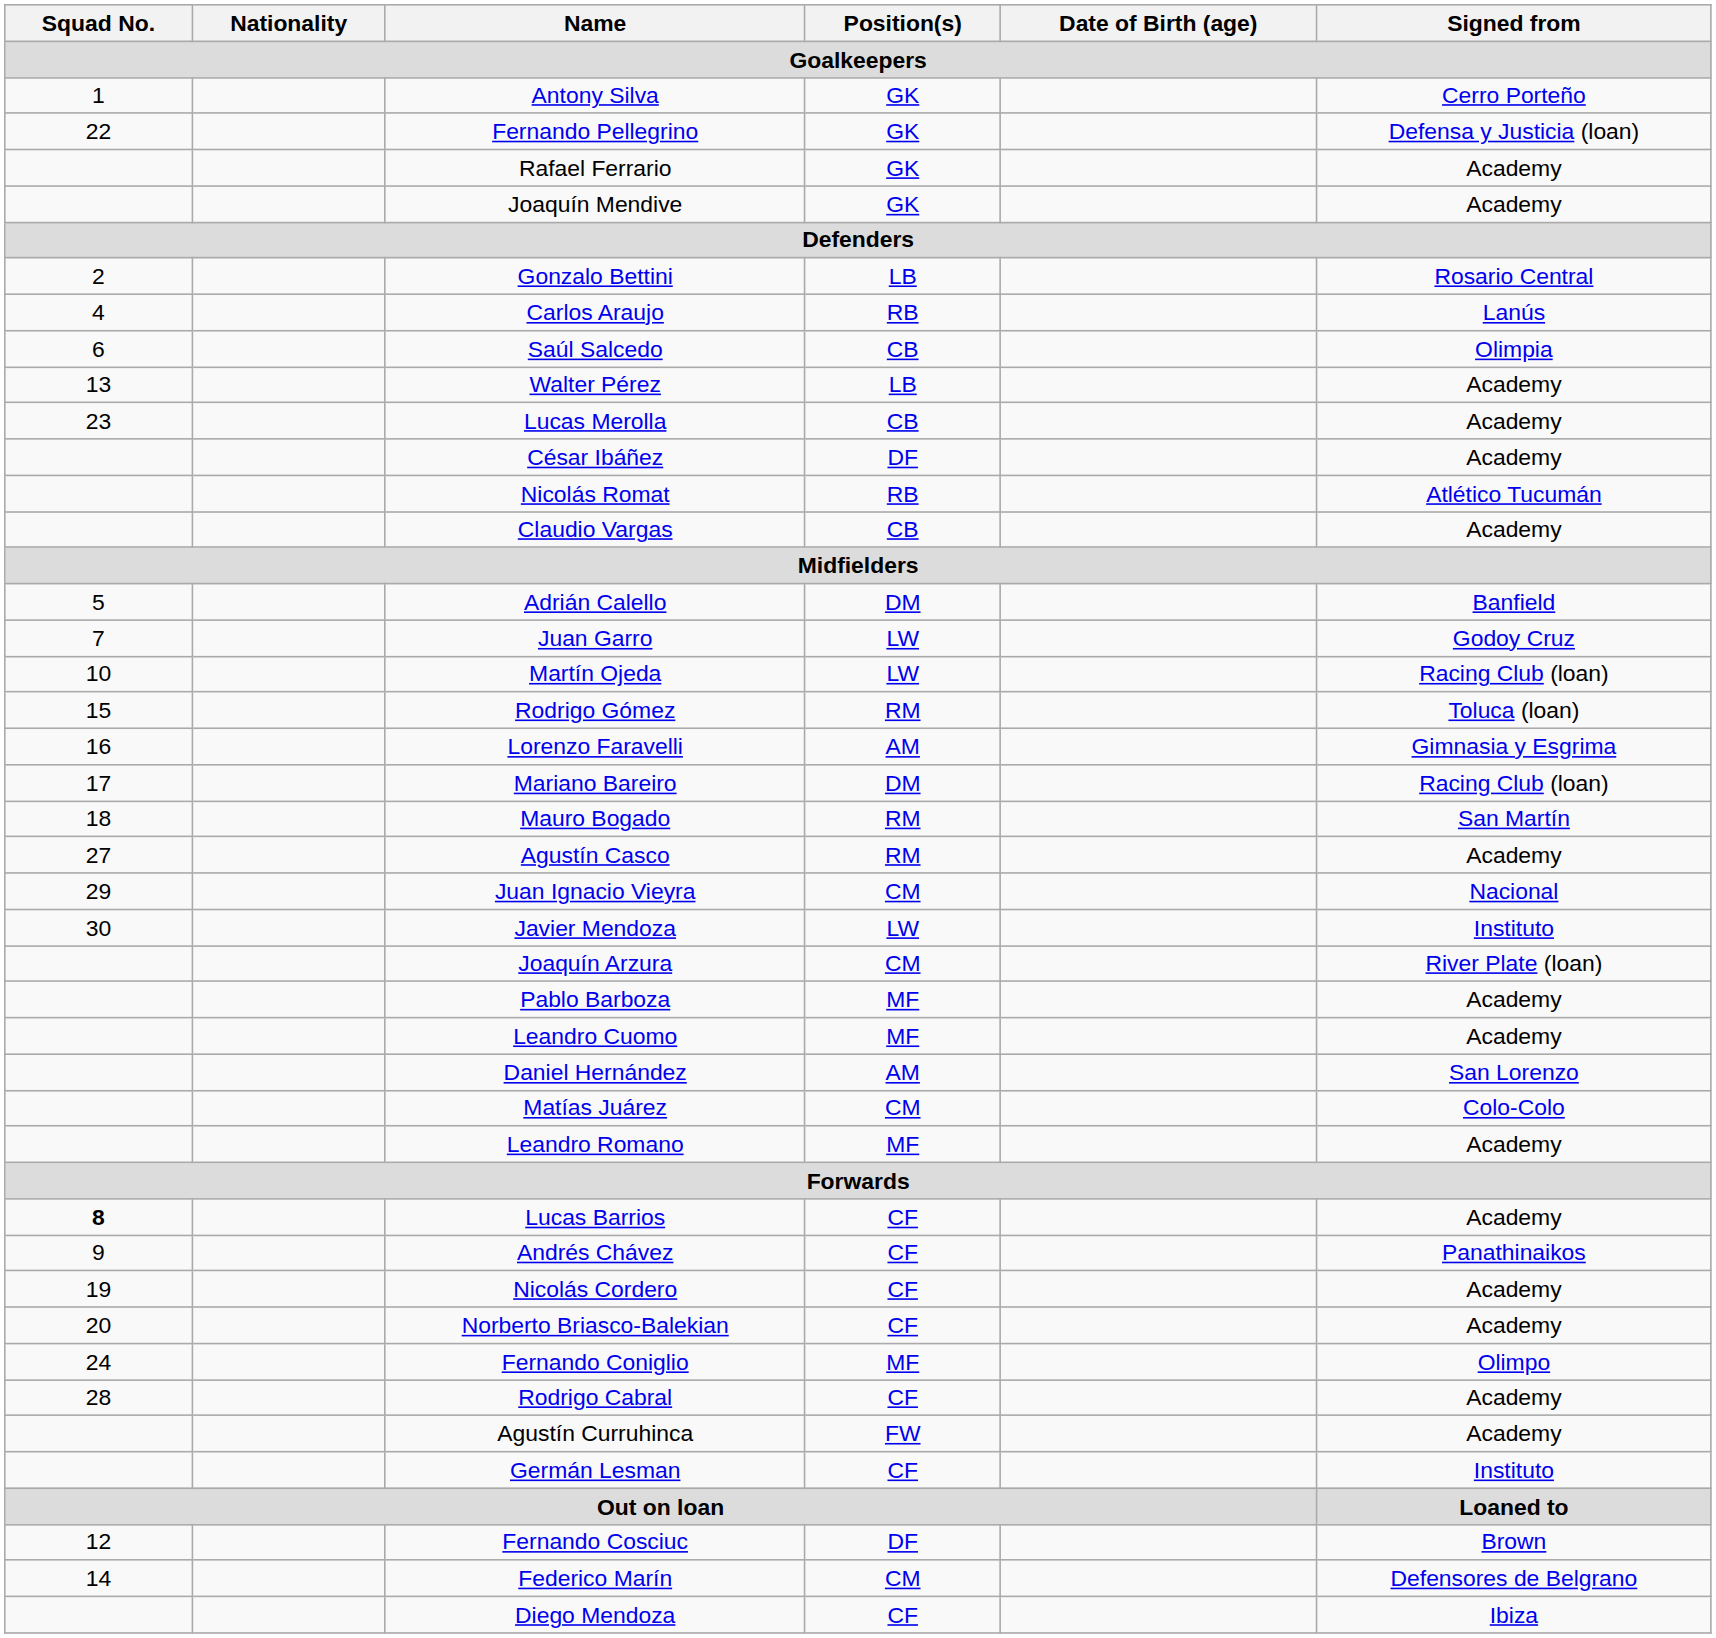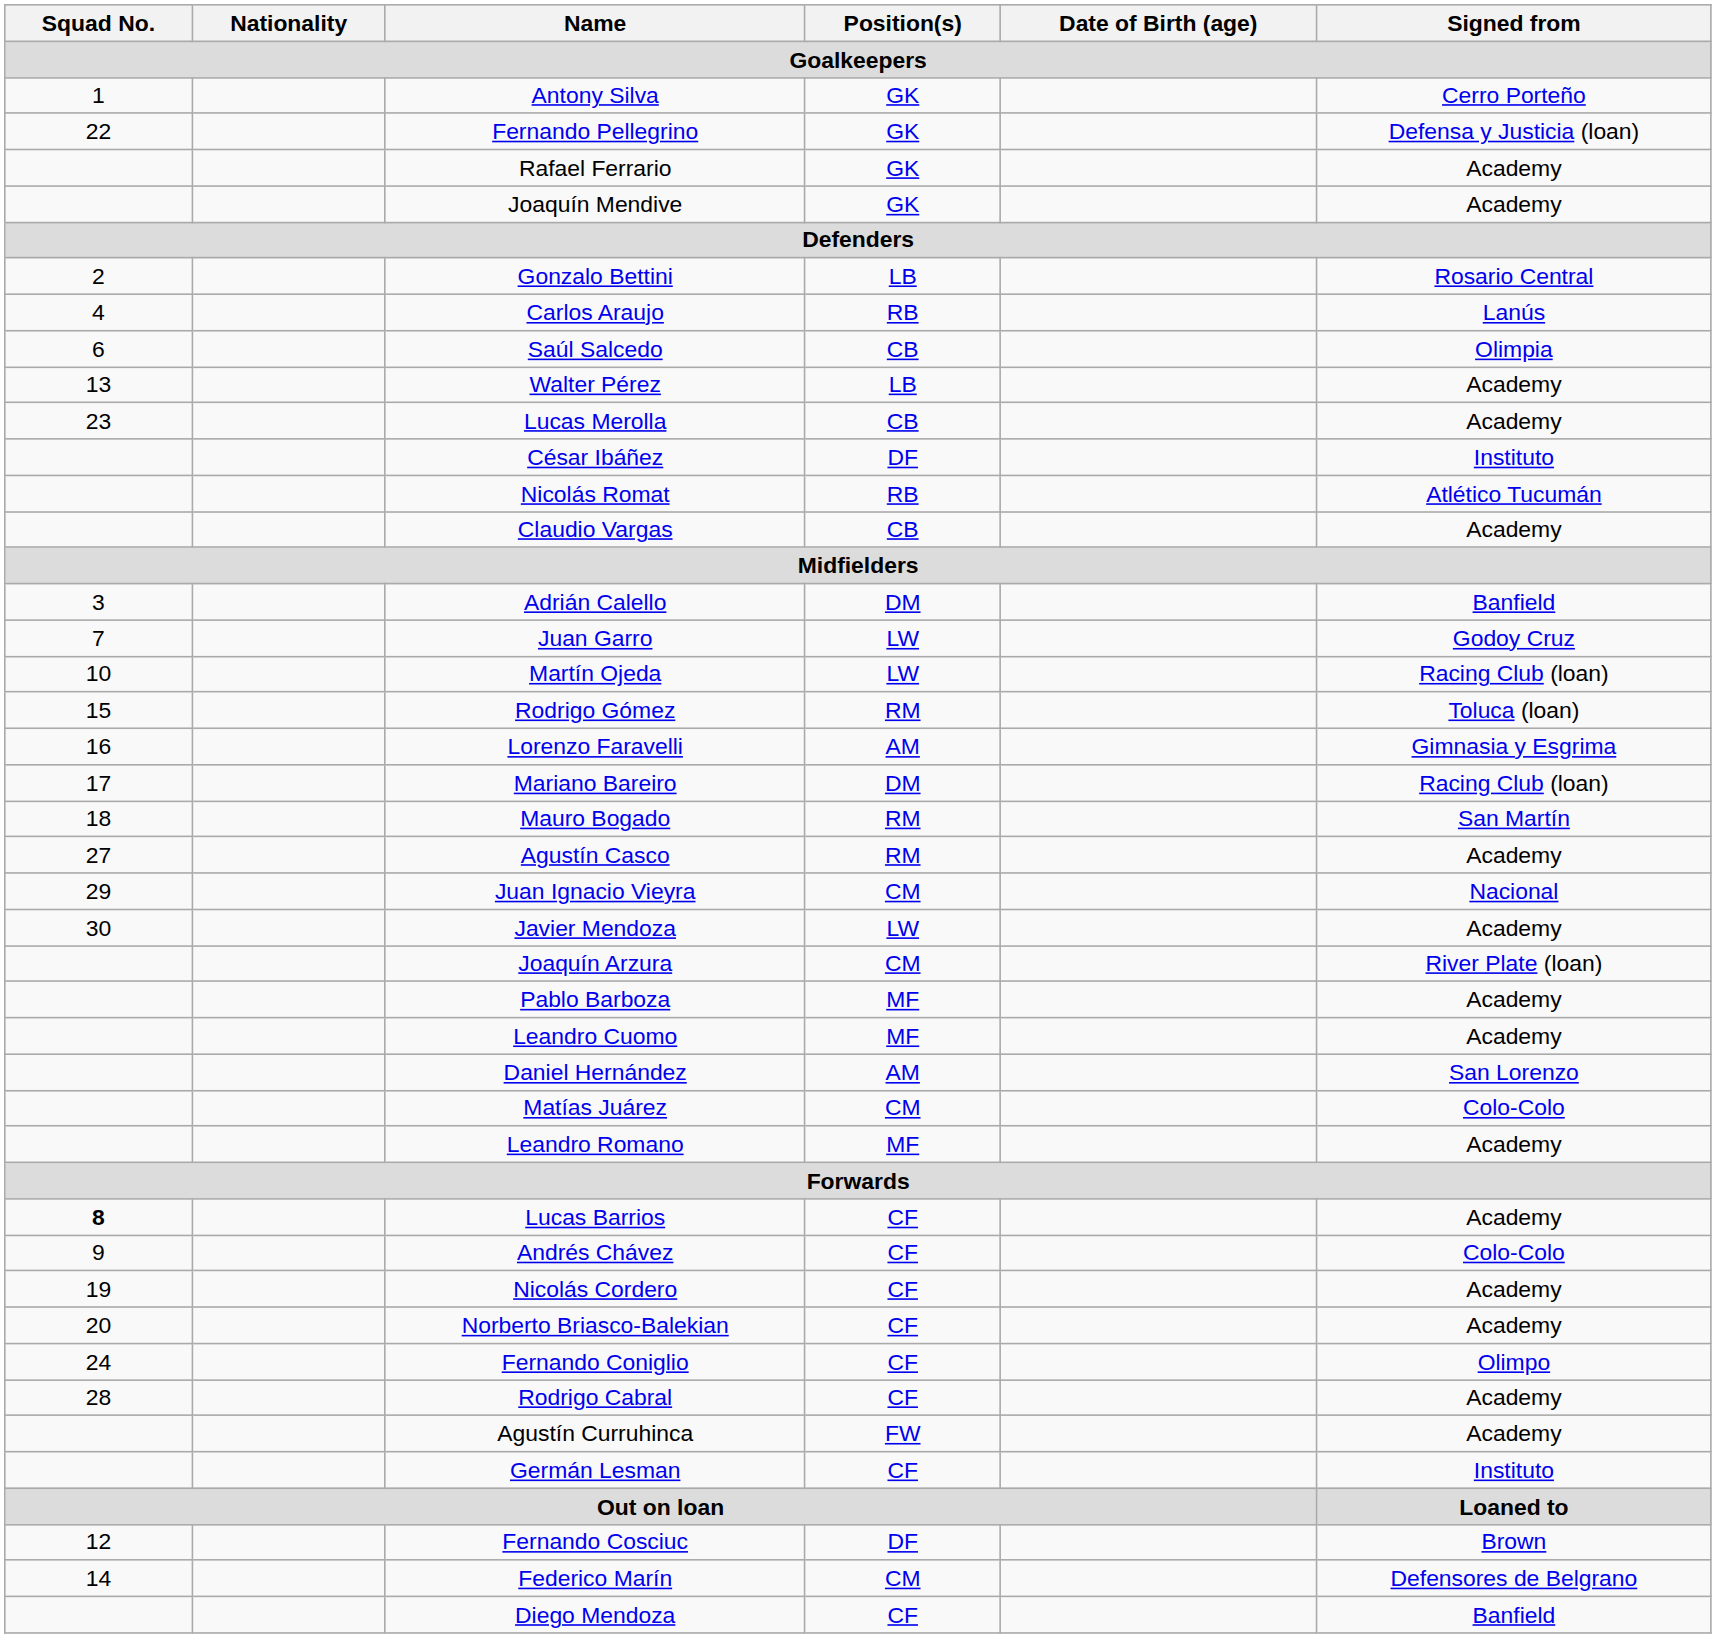 <table class="wikitable sortable" style="text-align:center; font-size:90%; width:85%;">
 <tr>
 <th style="background:#; color:; text-align:center;">Squad No.</th>
 <th style="background:#; color:; text-align:center;">Nationality</th>
 <th style="background:#; color:; text-align:center;">Name</th>
 <th style="background:#; color:; text-align:center;">Position(s)</th>
 <th style="background:#; color:; text-align:center;">Date of Birth (age)</th>
 <th style="background:#; color:; text-align:center;">Signed from</th>
 </tr>
 <tr>
 <th colspan="6" style="background:#dcdcdc; text-align:center;">Goalkeepers</th>
 </tr>
 <tr>
 <td>1</td>
 <td></td>
 <td><a href='#'>Antony Silva</a></td>
 <td><a href='#'>GK</a></td>
 <td></td>
 <td>  <a href='#'>Cerro Porteño</a></td>
 </tr>
 <tr>
 <td>22</td>
 <td></td>
 <td><a href='#'>Fernando Pellegrino</a></td>
 <td><a href='#'>GK</a></td>
 <td></td>
 <td> <a href='#'>Defensa y Justicia</a> (loan)</td>
 </tr>
 <tr>
 <td></td>
 <td></td>
 <td>Rafael Ferrario</td>
 <td><a href='#'>GK</a></td>
 <td></td>
 <td>Academy</td>
 </tr>
 <tr>
 <td></td>
 <td></td>
 <td>Joaquín Mendive</td>
 <td><a href='#'>GK</a></td>
 <td></td>
 <td>Academy</td>
 </tr>
 <tr>
 <th colspan="7" style="background:#dcdcdc; text-align:center;">Defenders</th>
 </tr>
 <tr>
 <td>2</td>
 <td></td>
 <td><a href='#'>Gonzalo Bettini</a></td>
 <td><a href='#'>LB</a></td>
 <td></td>
 <td> <a href='#'>Rosario Central</a></td>
 </tr>
 <tr>
 <td>4</td>
 <td></td>
 <td><a href='#'>Carlos Araujo</a></td>
 <td><a href='#'>RB</a></td>
 <td></td>
 <td> <a href='#'>Lanús</a></td>
 </tr>
 <tr>
 <td>6</td>
 <td></td>
 <td><a href='#'>Saúl Salcedo</a></td>
 <td><a href='#'>CB</a></td>
 <td></td>
 <td> <a href='#'>Olimpia</a></td>
 </tr>
 <tr>
 <td>13</td>
 <td></td>
 <td><a href='#'>Walter Pérez</a></td>
 <td><a href='#'>LB</a></td>
 <td></td>
 <td>Academy</td>
 </tr>
 <tr>
 <td>23</td>
 <td></td>
 <td><a href='#'>Lucas Merolla</a></td>
 <td><a href='#'>CB</a></td>
 <td></td>
 <td>Academy</td>
 </tr>
 <tr>
 <td></td>
 <td></td>
 <td><a href='#'>César Ibáñez</a></td>
 <td><a href='#'>DF</a></td>
 <td></td>
-<td>Academy</td>
+<td> <a href='#'>Instituto</a></td>
 </tr>
 <tr>
 <td></td>
 <td></td>
 <td><a href='#'>Nicolás Romat</a></td>
 <td><a href='#'>RB</a></td>
 <td></td>
 <td> <a href='#'>Atlético Tucumán</a></td>
 </tr>
 <tr>
 <td></td>
 <td></td>
 <td><a href='#'>Claudio Vargas</a></td>
 <td><a href='#'>CB</a></td>
 <td></td>
 <td>Academy</td>
 </tr>
 <tr>
 <th colspan="7" style="background:#dcdcdc; text-align:center;">Midfielders</th>
 </tr>
 <tr>
-<td>5</td>
+<td>3</td>
 <td></td>
 <td><a href='#'>Adrián Calello</a></td>
 <td><a href='#'>DM</a></td>
 <td></td>
 <td> <a href='#'>Banfield</a></td>
 </tr>
 <tr>
 <td>7</td>
 <td></td>
 <td><a href='#'>Juan Garro</a></td>
 <td><a href='#'>LW</a></td>
 <td></td>
 <td> <a href='#'>Godoy Cruz</a></td>
 </tr>
 <tr>
 <td>10</td>
 <td></td>
 <td><a href='#'>Martín Ojeda</a></td>
 <td><a href='#'>LW</a></td>
 <td></td>
 <td> <a href='#'>Racing Club</a> (loan)</td>
 </tr>
 <tr>
 <td>15</td>
 <td></td>
 <td><a href='#'>Rodrigo Gómez</a></td>
 <td><a href='#'>RM</a></td>
 <td></td>
 <td> <a href='#'>Toluca</a> (loan)</td>
 </tr>
 <tr>
 <td>16</td>
 <td></td>
 <td><a href='#'>Lorenzo Faravelli</a></td>
 <td><a href='#'>AM</a></td>
 <td></td>
 <td> <a href='#'>Gimnasia y Esgrima</a></td>
 </tr>
 <tr>
 <td>17</td>
 <td></td>
 <td><a href='#'>Mariano Bareiro</a></td>
 <td><a href='#'>DM</a></td>
 <td></td>
 <td> <a href='#'>Racing Club</a> (loan)</td>
 </tr>
 <tr>
 <td>18</td>
 <td></td>
 <td><a href='#'>Mauro Bogado</a></td>
 <td><a href='#'>RM</a></td>
 <td></td>
 <td> <a href='#'>San Martín</a></td>
 </tr>
 <tr>
 <td>27</td>
 <td></td>
 <td><a href='#'>Agustín Casco</a></td>
 <td><a href='#'>RM</a></td>
 <td></td>
 <td>Academy</td>
 </tr>
 <tr>
 <td>29</td>
 <td></td>
 <td><a href='#'>Juan Ignacio Vieyra</a></td>
 <td><a href='#'>CM</a></td>
 <td></td>
 <td> <a href='#'>Nacional</a></td>
 </tr>
 <tr>
 <td>30</td>
 <td></td>
 <td><a href='#'>Javier Mendoza</a></td>
 <td><a href='#'>LW</a></td>
 <td></td>
-<td> <a href='#'>Instituto</a></td>
+<td>Academy</td>
 </tr>
 <tr>
 <td></td>
 <td></td>
 <td><a href='#'>Joaquín Arzura</a></td>
 <td><a href='#'>CM</a></td>
 <td></td>
 <td> <a href='#'>River Plate</a> (loan)</td>
 </tr>
 <tr>
 <td></td>
 <td></td>
 <td><a href='#'>Pablo Barboza</a></td>
 <td><a href='#'>MF</a></td>
 <td></td>
 <td>Academy</td>
 </tr>
 <tr>
 <td></td>
 <td></td>
 <td><a href='#'>Leandro Cuomo</a></td>
 <td><a href='#'>MF</a></td>
 <td></td>
 <td>Academy</td>
 </tr>
 <tr>
 <td></td>
 <td></td>
 <td><a href='#'>Daniel Hernández</a></td>
 <td><a href='#'>AM</a></td>
 <td></td>
 <td> <a href='#'>San Lorenzo</a></td>
 </tr>
 <tr>
 <td></td>
 <td></td>
 <td><a href='#'>Matías Juárez</a></td>
 <td><a href='#'>CM</a></td>
 <td></td>
 <td> <a href='#'>Colo-Colo</a></td>
 </tr>
 <tr>
 <td></td>
 <td></td>
 <td><a href='#'>Leandro Romano</a></td>
 <td><a href='#'>MF</a></td>
 <td></td>
 <td>Academy</td>
 </tr>
 <tr>
 <th colspan="7" style="background:#dcdcdc; text-align:center;">Forwards</th>
 </tr>
 <tr>
 <td><strong>8</strong></td>
 <td></td>
 <td><a href='#'>Lucas Barrios</a></td>
 <td><a href='#'>CF</a></td>
 <td></td>
 <td>Academy</td>
 </tr>
 <tr>
 <td>9</td>
 <td></td>
 <td><a href='#'>Andrés Chávez</a></td>
 <td><a href='#'>CF</a></td>
 <td></td>
-<td> <a href='#'>Panathinaikos</a></td>
+<td> <a href='#'>Colo-Colo</a></td>
 </tr>
 <tr>
 <td>19</td>
 <td></td>
 <td><a href='#'>Nicolás Cordero</a></td>
 <td><a href='#'>CF</a></td>
 <td></td>
 <td>Academy</td>
 </tr>
 <tr>
 <td>20</td>
 <td></td>
 <td><a href='#'>Norberto Briasco-Balekian</a></td>
 <td><a href='#'>CF</a></td>
 <td></td>
 <td>Academy</td>
 </tr>
 <tr>
 <td>24</td>
 <td></td>
 <td><a href='#'>Fernando Coniglio</a></td>
-<td><a href='#'>MF</a></td>
+<td><a href='#'>CF</a></td>
 <td></td>
 <td> <a href='#'>Olimpo</a></td>
 </tr>
 <tr>
 <td>28</td>
 <td></td>
 <td><a href='#'>Rodrigo Cabral</a></td>
 <td><a href='#'>CF</a></td>
 <td></td>
 <td>Academy</td>
 </tr>
 <tr>
 <td></td>
 <td></td>
 <td>Agustín Curruhinca</td>
 <td><a href='#'>FW</a></td>
 <td></td>
 <td>Academy</td>
 </tr>
 <tr>
 <td></td>
 <td></td>
 <td><a href='#'>Germán Lesman</a></td>
 <td><a href='#'>CF</a></td>
 <td></td>
 <td> <a href='#'>Instituto</a></td>
 </tr>
 <tr>
 <th colspan="5" style="background:#dcdcdc; text-align:center;">Out on loan</th>
 <th colspan="1" style="background:#dcdcdc; text-align:center;">Loaned to</th>
 </tr>
 <tr>
 <td>12</td>
 <td></td>
 <td><a href='#'>Fernando Cosciuc</a></td>
 <td><a href='#'>DF</a></td>
 <td></td>
 <td> <a href='#'>Brown</a></td>
 </tr>
 <tr>
 <td>14</td>
 <td></td>
 <td><a href='#'>Federico Marín</a></td>
 <td><a href='#'>CM</a></td>
 <td></td>
 <td> <a href='#'>Defensores de Belgrano</a></td>
 </tr>
 <tr>
 <td></td>
 <td></td>
 <td><a href='#'>Diego Mendoza</a></td>
 <td><a href='#'>CF</a></td>
 <td></td>
-<td> <a href='#'>Ibiza</a></td>
+<td> <a href='#'>Banfield</a></td>
 </tr>
 </table>
